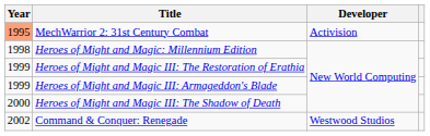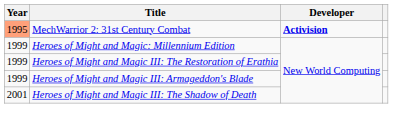 <table class="wikitable">
 <tr>
 <th>Year</th>
 <th>Title</th>
 <th>Developer</th>
 <th></th>
 </tr>
 <tr>
 <td style="background: lightsalmon;">1995</td>
 <td><a href='#'>MechWarrior 2: 31st Century Combat</a></td>
-<td><a href='#'>Activision</a></td>
+<td><strong><a href='#'>Activision</a></strong></td>
 <td></td>
 </tr>
 <tr>
-<td>1998</td>
+<td>1999</td>
 <td><em><a href='#'>Heroes of Might and Magic: Millennium Edition</a></em></td>
 <td rowspan=4><a href='#'>New World Computing</a></td>
 <td></td>
 </tr>
 <tr>
 <td>1999</td>
 <td><em><a href='#'>Heroes of Might and Magic III: The Restoration of Erathia</a></em></td>
 <td></td>
 </tr>
 <tr>
 <td>1999</td>
 <td><em><a href='#'>Heroes of Might and Magic III: Armageddon's Blade</a></em></td>
 <td></td>
 </tr>
 <tr>
-<td>2000</td>
+<td>2001</td>
 <td><em><a href='#'>Heroes of Might and Magic III: The Shadow of Death</a></td>
 <td></td>
 </tr>
-<tr>
-<td>2002</td>
-<td></em><a href='#'>Command & Conquer: Renegade</a><em></td>
-<td><a href='#'>Westwood Studios</a></td>
-<td></td>
-</tr>
 </table>
